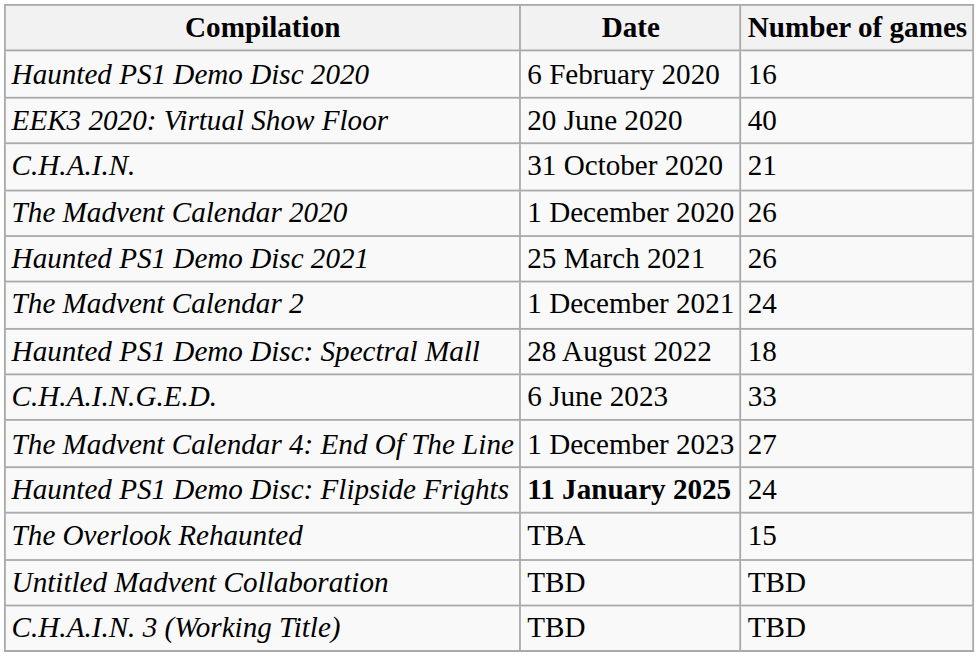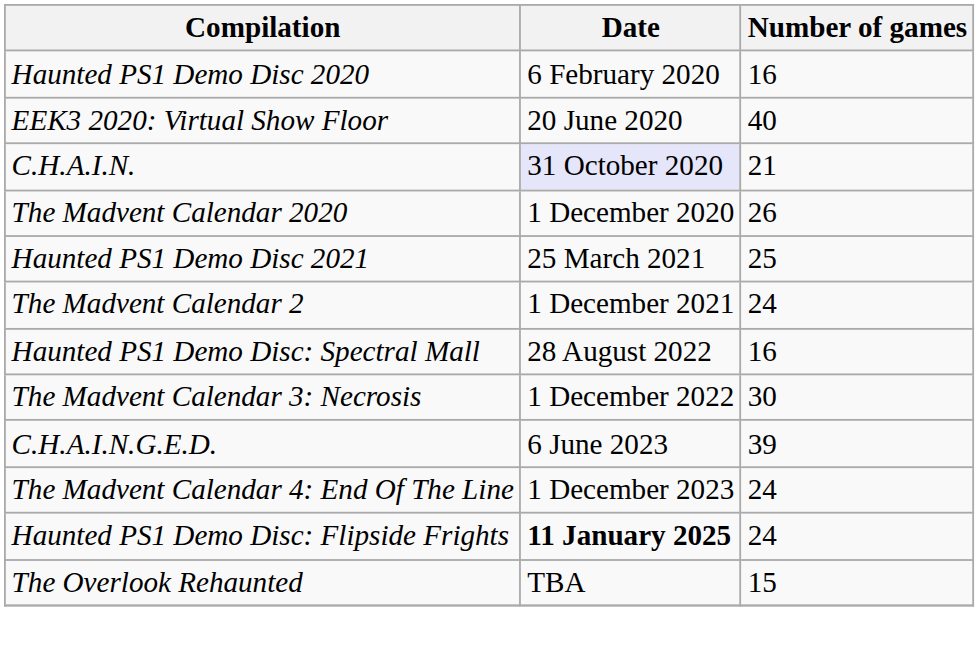 <table class="wikitable sortable">
 <tr>
 <th scope="col">Compilation</th>
 <th scope="col">Date</th>
 <th scope="col">Number of games</th>
 </tr>
 <tr>
 <td><em>Haunted PS1 Demo Disc 2020</em></td>
 <td>6 February 2020</td>
 <td>16</td>
 </tr>
 <tr>
 <td><em>EEK3 2020: Virtual Show Floor</em></td>
 <td>20 June 2020</td>
 <td>40</td>
 </tr>
 <tr>
 <td><em>C.H.A.I.N.</em></td>
-<td>31 October 2020</td>
+<td style="background: lavender;">31 October 2020</td>
 <td>21</td>
 </tr>
 <tr>
 <td><em>The Madvent Calendar 2020</em></td>
 <td>1 December 2020</td>
 <td>26</td>
 </tr>
 <tr>
 <td><em>Haunted PS1 Demo Disc 2021</em></td>
 <td>25 March 2021</td>
-<td>26</td>
+<td>25</td>
 </tr>
 <tr>
 <td><em>The Madvent Calendar 2</em></td>
 <td>1 December 2021</td>
 <td>24</td>
 </tr>
 <tr>
 <td><em>Haunted PS1 Demo Disc: Spectral Mall</em></td>
 <td>28 August 2022</td>
-<td>18</td>
+<td>16</td>
+</tr>
+<tr>
+<td><em>The Madvent Calendar 3: Necrosis</em></td>
+<td>1 December 2022</td>
+<td>30</td>
 </tr>
 <tr>
 <td><em>C.H.A.I.N.G.E.D.</em></td>
 <td>6 June 2023</td>
-<td>33</td>
+<td>39</td>
 </tr>
 <tr>
 <td><em>The Madvent Calendar 4: End Of The Line</em></td>
 <td>1 December 2023</td>
-<td>27</td>
+<td>24</td>
 </tr>
 <tr>
 <td><em>Haunted PS1 Demo Disc: Flipside Frights</em></td>
 <td><strong>11 January 2025</strong></td>
 <td>24</td>
 </tr>
 <tr>
 <td><em>The Overlook Rehaunted</em></td>
 <td>TBA</td>
 <td>15</td>
 </tr>
 <tr>
-<td><em>Untitled Madvent Collaboration</em></td>
-<td>TBD</td>
-<td>TBD</td>
-</tr>
-<tr>
-<td><em>C.H.A.I.N. 3 (Working Title)</em></td>
-<td>TBD</td>
-<td>TBD</td>
-</tr>
-<tr>
 </tr>
 </table>
